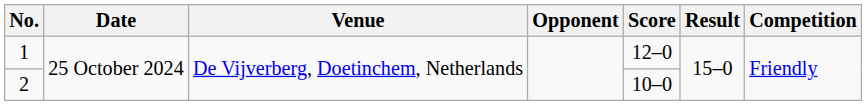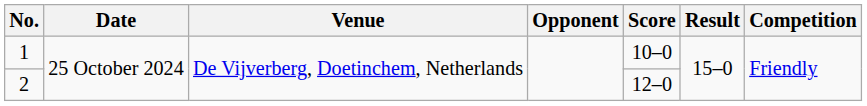 <table class="wikitable sortable">
 <tr>
 <th scope="col">No.</th>
 <th scope="col">Date</th>
 <th scope="col">Venue</th>
 <th scope="col">Opponent</th>
 <th scope="col">Score</th>
 <th scope="col">Result</th>
 <th scope="col">Competition</th>
 </tr>
 <tr>
 <td align="center">1</td>
 <td rowspan="2">25 October 2024</td>
 <td rowspan="2"><a href='#'>De Vijverberg</a>, <a href='#'>Doetinchem</a>, Netherlands</td>
 <td rowspan="2"></td>
-<td align="center">12–0</td>
+<td align="center">10–0</td>
 <td rowspan="2" style="text-align:center">15–0</td>
 <td rowspan="2"><a href='#'>Friendly</a></td>
 </tr>
 <tr>
 <td align="center">2</td>
-<td align="center">10–0</td>
+<td align="center">12–0</td>
 </tr>
 </table>
